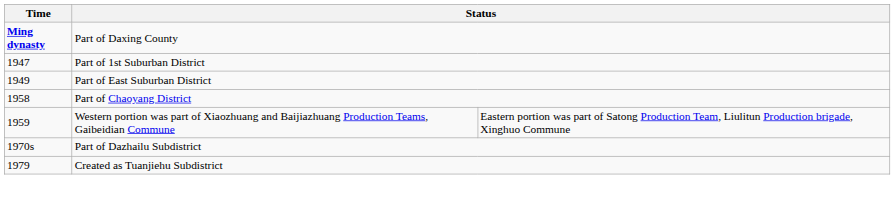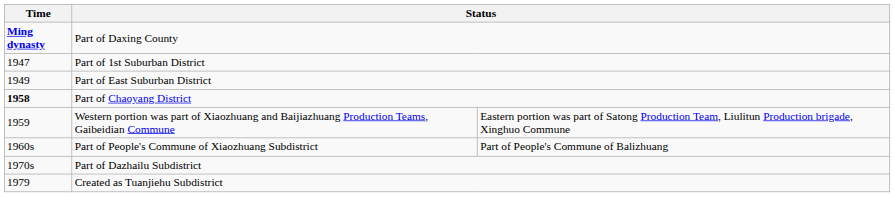 <table class="wikitable">
 <tr>
 <th>Time</th>
 <th colspan="2">Status</th>
 </tr>
 <tr>
 <td><strong><a href='#'>Ming dynasty</a></strong></td>
 <td colspan="2">Part of Daxing County</td>
 </tr>
 <tr>
 <td>1947</td>
 <td colspan="2">Part of 1st Suburban District</td>
 </tr>
 <tr>
 <td>1949</td>
 <td colspan="2">Part of East Suburban District</td>
 </tr>
 <tr>
-<td>1958</td>
+<td><strong>1958</strong></td>
 <td colspan="2">Part of <a href='#'>Chaoyang District</a></td>
 </tr>
 <tr>
 <td>1959</td>
 <td>Western portion was part of Xiaozhuang and Baijiazhuang <a href='#'>Production Teams</a>, Gaibeidian <a href='#'>Commune</a></td>
 <td>Eastern portion was part of Satong <a href='#'>Production Team</a>, Liulitun <a href='#'>Production brigade</a>, Xinghuo Commune</td>
+</tr>
+<tr>
+<td>1960s</td>
+<td>Part of People's Commune of Xiaozhuang Subdistrict</td>
+<td>Part of People's Commune of Balizhuang</td>
 </tr>
 <tr>
 <td>1970s</td>
 <td colspan="2">Part of Dazhailu Subdistrict</td>
 </tr>
 <tr>
 <td>1979</td>
 <td colspan="2">Created as Tuanjiehu Subdistrict</td>
 </tr>
 </table>
